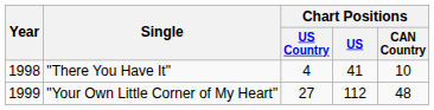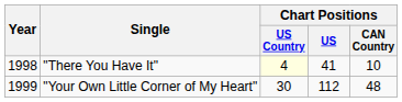 <table class="wikitable" style="text-align:center;">
 <tr>
 <th rowspan="2">Year</th>
 <th rowspan="2">Single</th>
 <th colspan="3">Chart Positions</th>
 </tr>
 <tr style="font-size:smaller;">
 <th width="45"><a href='#'>US Country</a></th>
 <th width="45"><a href='#'>US</a></th>
 <th width="45">CAN Country</th>
 </tr>
 <tr>
 <td>1998</td>
 <td align="left">"There You Have It"</td>
-<td>4</td>
+<td style="background: lightyellow;">4</td>
 <td>41</td>
 <td>10</td>
 </tr>
 <tr>
 <td>1999</td>
 <td align="left">"Your Own Little Corner of My Heart"</td>
-<td>27</td>
+<td>30</td>
 <td>112</td>
 <td>48</td>
 </tr>
 </table>
